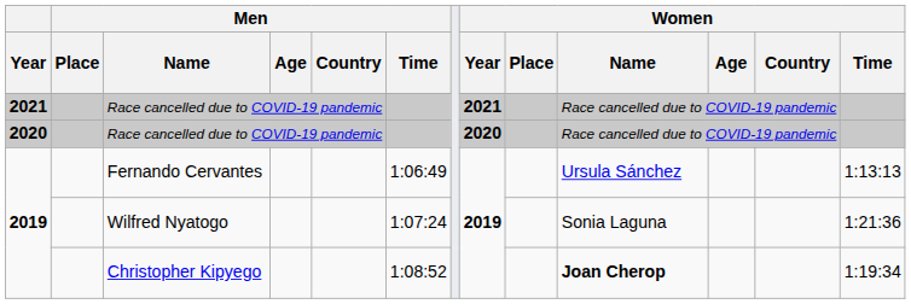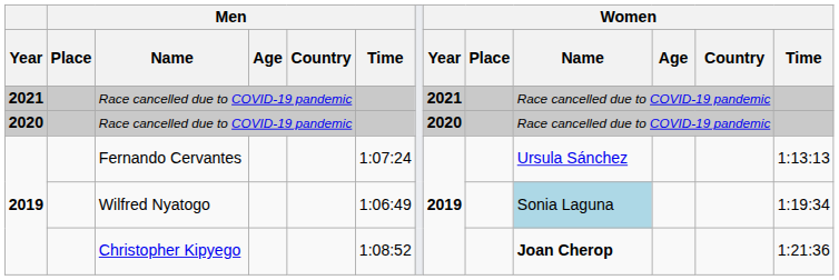 <table class="wikitable sortable" style="font-size=95%;">
 <tr>
 <th colspan=1></th>
 <th colspan=5>Men</th>
 <th colspan=1 style="border:none; background:#eaecf0;"></th>
 <th colspan=6>Women</th>
 </tr>
 <tr>
 <th>Year</th>
 <th scope="col" height="50px">Place</th>
 <th>Name</th>
 <th>Age</th>
 <th>Country</th>
 <th>Time</th>
 <th scope="col" class="unsortable" width="1px" style="border:none; background:#eaecf0;"></th>
 <th>Year</th>
 <th>Place</th>
 <th>Name</th>
 <th>Age</th>
 <th>Country</th>
 <th>Time</th>
 </tr>
 <tr>
 <td bgcolor=#c9c9c9><strong>2021</strong></td>
 <td bgcolor=#c9c9c9 data-sort-value="ZZZ"></td>
 <td colspan=3 bgcolor=#c9c9c9 data-sort-value="ZZZ"><small><em>Race cancelled due to <a href='#'>COVID-19 pandemic</a></em></small></td>
 <td data-sort-value="99:99:99" bgcolor=#c9c9c9></td>
 <td style="border:none; background:#eaecf0;"></td>
 <td bgcolor=#c9c9c9><strong>2021</strong></td>
 <td bgcolor=#c9c9c9 data-sort-value="ZZZ"></td>
 <td colspan=3 bgcolor=#c9c9c9 data-sort-value="ZZZ"><small><em>Race cancelled due to <a href='#'>COVID-19 pandemic</a></em></small></td>
 <td data-sort-value="99:99:99" bgcolor=#c9c9c9></td>
 </tr>
 <tr>
 <td bgcolor=#c9c9c9><strong>2020</strong></td>
 <td bgcolor=#c9c9c9 data-sort-value="ZZZ"></td>
 <td colspan=3 bgcolor=#c9c9c9 data-sort-value="ZZZ"><small><em>Race cancelled due to <a href='#'>COVID-19 pandemic</a></em></small></td>
 <td data-sort-value="99:99:99" bgcolor=#c9c9c9></td>
 <td style="border:none; background:#eaecf0;"></td>
 <td bgcolor=#c9c9c9><strong>2020</strong></td>
 <td bgcolor=#c9c9c9 data-sort-value="ZZZ"></td>
 <td colspan=3 bgcolor=#c9c9c9 data-sort-value="ZZZ"><small><em>Race cancelled due to <a href='#'>COVID-19 pandemic</a></em></small></td>
 <td data-sort-value="99:99:99" bgcolor=#c9c9c9></td>
 </tr>
 <tr>
 <td rowspan=3><strong>2019</strong></td>
 <td style="text-align:center;height:40px"></td>
 <td data-sort-value="Cervantes, Fernando">Fernando Cervantes</td>
 <td></td>
 <td></td>
-<td>1:06:49</td>
+<td>1:07:24</td>
 <td style="border:none; background:#eaecf0;"></td>
 <td rowspan=3><strong>2019</strong></td>
 <td style="text-align:center;height:40px"></td>
 <td data-sort-value="Sánchez, Ursula"><a href='#'>Ursula Sánchez</a></td>
 <td></td>
 <td></td>
 <td>1:13:13</td>
 </tr>
 <tr>
 <td style="text-align:center;height:40px"></td>
 <td data-sort-value="Nyatogo, Wilfred">Wilfred Nyatogo</td>
 <td></td>
 <td></td>
-<td>1:07:24</td>
+<td>1:06:49</td>
 <td style="border:none; background:#eaecf0;"></td>
 <td style="text-align:center;height:40px"></td>
-<td data-sort-value="Laguna, Sonia ">Sonia Laguna</td>
+<td data-sort-value="Laguna, Sonia " style="background: lightblue;">Sonia Laguna</td>
 <td></td>
 <td></td>
-<td>1:21:36</td>
+<td>1:19:34</td>
 </tr>
 <tr>
 <td style="text-align:center;height:40px"></td>
 <td data-sort-value="Kipyego, Christopher"><a href='#'>Christopher Kipyego</a></td>
 <td></td>
 <td></td>
 <td>1:08:52</td>
 <td style="border:none; background:#eaecf0;"></td>
 <td style="text-align:center;height:40px"></td>
 <td data-sort-value="Cherop, Joan"><strong>Joan Cherop</strong></td>
 <td></td>
 <td></td>
-<td>1:19:34</td>
+<td>1:21:36</td>
 </tr>
 </table>
